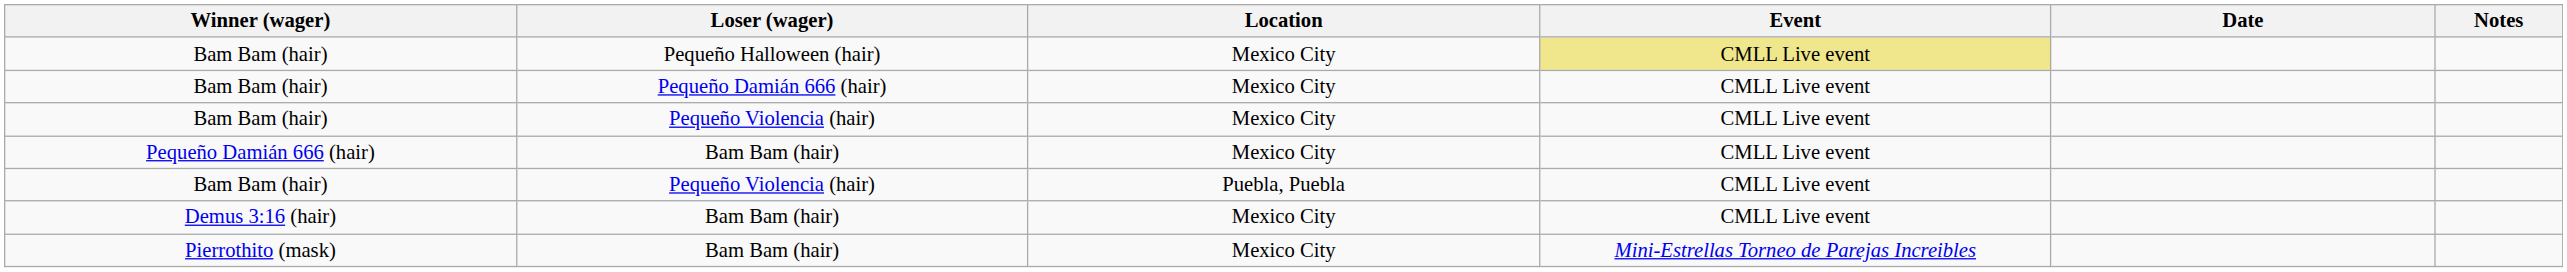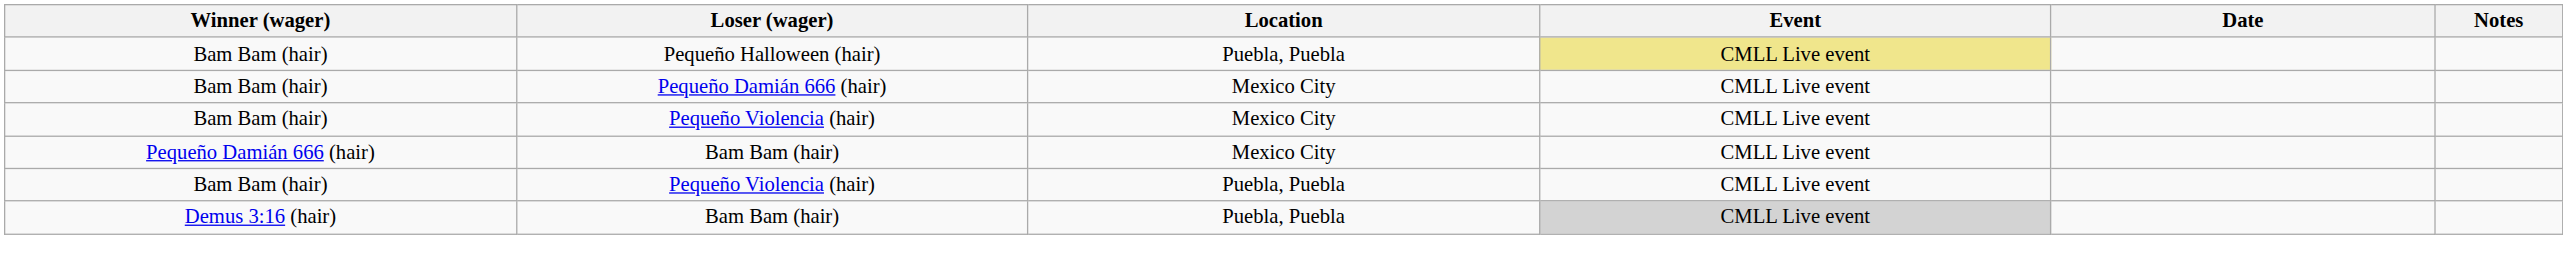 <table class="wikitable sortable" width=100%  style="text-align: center">
 <tr>
 <th width=20% scope="col">Winner (wager)</th>
 <th width=20% scope="col">Loser (wager)</th>
 <th width=20% scope="col">Location</th>
 <th width=20% scope="col">Event</th>
 <th width=15% scope="col">Date</th>
 <th class="unsortable" width=5% scope="col">Notes</th>
 </tr>
 <tr>
 <td>Bam Bam (hair)</td>
 <td>Pequeño Halloween (hair)</td>
-<td>Mexico City</td>
+<td>Puebla, Puebla</td>
 <td style="background: khaki;">CMLL Live event</td>
 <td></td>
 <td></td>
 </tr>
 <tr>
 <td>Bam Bam (hair)</td>
 <td><a href='#'>Pequeño Damián 666</a> (hair)</td>
 <td>Mexico City</td>
 <td>CMLL Live event</td>
 <td></td>
 <td></td>
 </tr>
 <tr>
 <td>Bam Bam (hair)</td>
 <td><a href='#'>Pequeño Violencia</a> (hair)</td>
 <td>Mexico City</td>
 <td>CMLL Live event</td>
 <td></td>
 <td></td>
 </tr>
 <tr>
 <td><a href='#'>Pequeño Damián 666</a> (hair)</td>
 <td>Bam Bam (hair)</td>
 <td>Mexico City</td>
 <td>CMLL Live event</td>
 <td></td>
 <td></td>
 </tr>
 <tr>
 <td>Bam Bam (hair)</td>
 <td><a href='#'>Pequeño Violencia</a> (hair)</td>
 <td>Puebla, Puebla</td>
 <td>CMLL Live event</td>
 <td></td>
 <td></td>
 </tr>
 <tr>
 <td><a href='#'>Demus 3:16</a> (hair)</td>
 <td>Bam Bam (hair)</td>
-<td>Mexico City</td>
-<td>CMLL Live event</td>
-<td></td>
-<td></td>
-</tr>
-<tr>
-<td><a href='#'>Pierrothito</a> (mask)</td>
-<td>Bam Bam (hair)</td>
-<td>Mexico City</td>
-<td><em><a href='#'>Mini-Estrellas Torneo de Parejas Increibles</a></em></td>
+<td>Puebla, Puebla</td>
+<td style="background: lightgrey;">CMLL Live event</td>
 <td></td>
 <td></td>
 </tr>
 </table>
